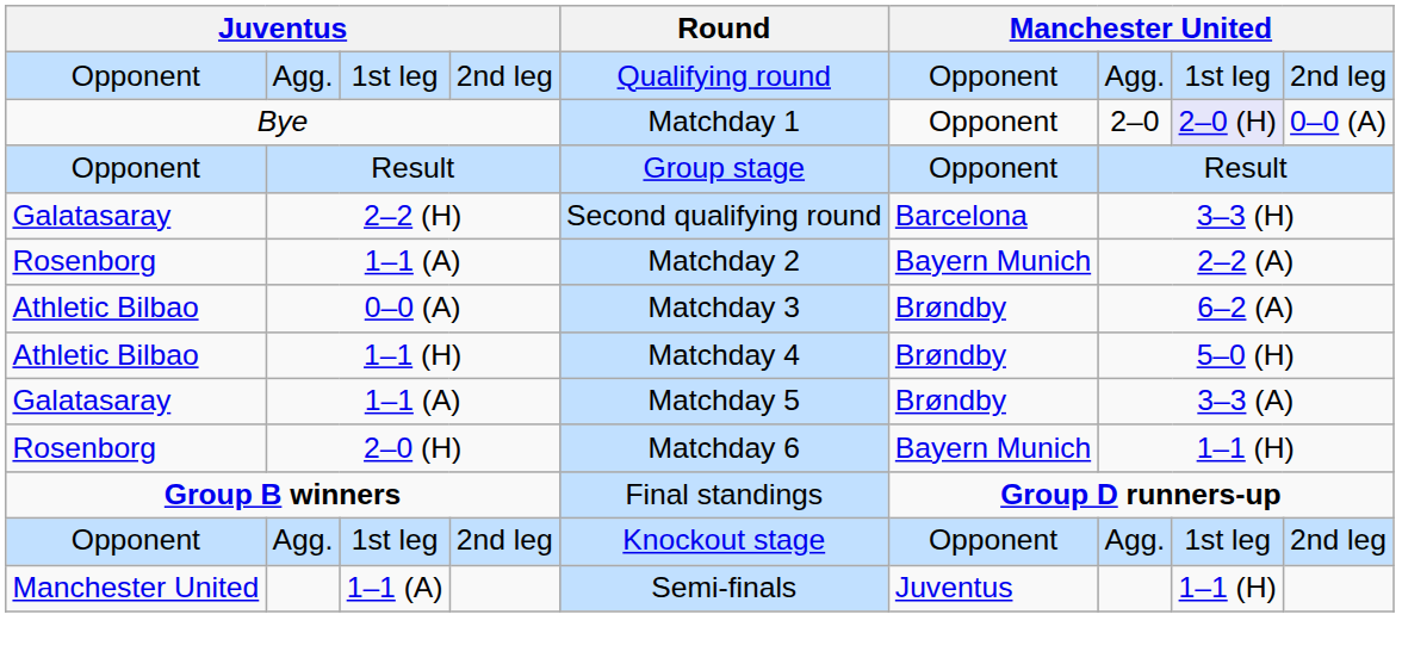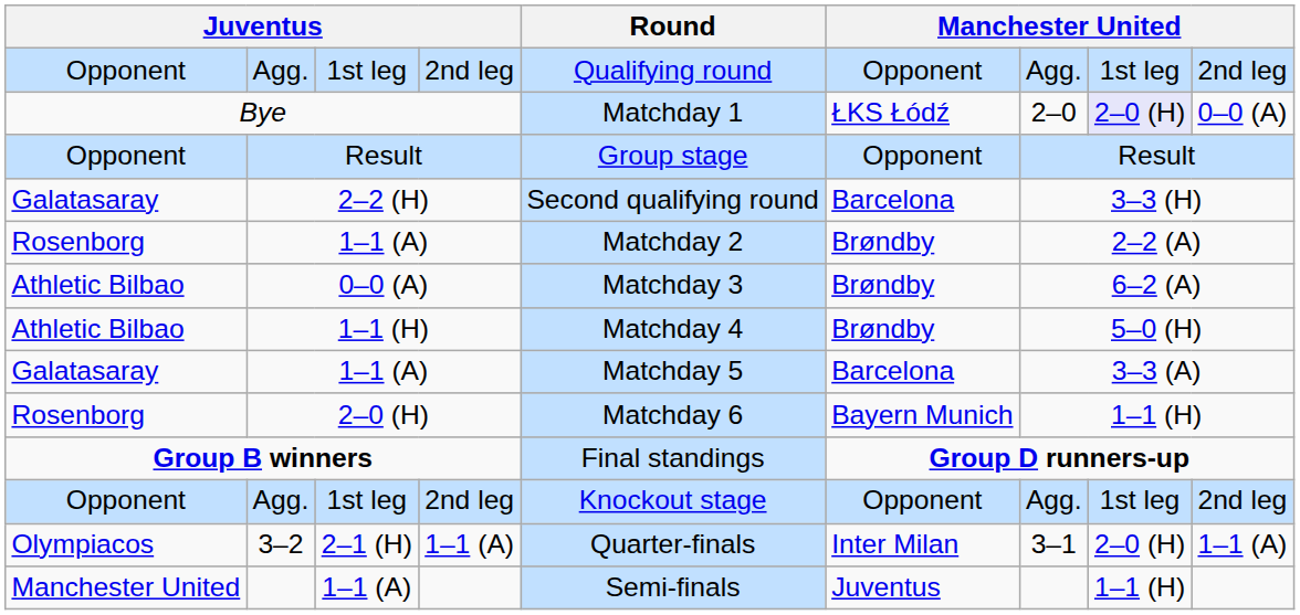 <table class="wikitable" style="text-align:center">
 <tr>
 <th colspan=4> <a href='#'>Juventus</a></th>
 <th>Round</th>
 <th colspan=4> <a href='#'>Manchester United</a></th>
 </tr>
 <tr style="background:#c1e0ff">
 <td>Opponent</td>
 <td>Agg.</td>
 <td>1st leg</td>
 <td>2nd leg</td>
 <td><a href='#'>Qualifying round</a></td>
 <td>Opponent</td>
 <td>Agg.</td>
 <td>1st leg</td>
 <td>2nd leg</td>
 </tr>
 <tr>
 <td colspan="4"><em>Bye</em></td>
 <td bgcolor=#c1e0ff>Matchday 1</td>
-<td>Opponent</td>
+<td align=left> <a href='#'>ŁKS Łódź</a></td>
 <td>2–0</td>
 <td style="background: lavender;"><a href='#'>2–0</a> (H)</td>
 <td><a href='#'>0–0</a> (A)</td>
 </tr>
 <tr bgcolor=#c1e0ff>
 <td>Opponent</td>
 <td colspan=3>Result</td>
 <td><a href='#'>Group stage</a></td>
 <td>Opponent</td>
 <td colspan=3>Result</td>
 </tr>
 <tr>
 <td align=left> <a href='#'>Galatasaray</a></td>
 <td colspan=3><a href='#'>2–2</a> (H)</td>
 <td bgcolor=#c1e0ff>Second qualifying round</td>
 <td align=left> <a href='#'>Barcelona</a></td>
 <td colspan=3><a href='#'>3–3</a> (H)</td>
 </tr>
 <tr>
 <td align=left> <a href='#'>Rosenborg</a></td>
 <td colspan=3><a href='#'>1–1</a> (A)</td>
 <td bgcolor=#c1e0ff>Matchday 2</td>
-<td align=left> <a href='#'>Bayern Munich</a></td>
+<td align=left> <a href='#'>Brøndby</a></td>
 <td colspan=3><a href='#'>2–2</a> (A)</td>
 </tr>
 <tr>
 <td align=left> <a href='#'>Athletic Bilbao</a></td>
 <td colspan=3><a href='#'>0–0</a> (A)</td>
 <td bgcolor=#c1e0ff>Matchday 3</td>
 <td align=left> <a href='#'>Brøndby</a></td>
 <td colspan=3><a href='#'>6–2</a> (A)</td>
 </tr>
 <tr>
 <td align=left> <a href='#'>Athletic Bilbao</a></td>
 <td colspan=3><a href='#'>1–1</a> (H)</td>
 <td bgcolor=#c1e0ff>Matchday 4</td>
 <td align=left> <a href='#'>Brøndby</a></td>
 <td colspan=3><a href='#'>5–0</a> (H)</td>
 </tr>
 <tr>
 <td align=left> <a href='#'>Galatasaray</a></td>
 <td colspan=3><a href='#'>1–1</a> (A)</td>
 <td bgcolor=#c1e0ff>Matchday 5</td>
-<td align=left> <a href='#'>Brøndby</a></td>
+<td align=left> <a href='#'>Barcelona</a></td>
 <td colspan=3><a href='#'>3–3</a> (A)</td>
 </tr>
 <tr>
 <td align=left> <a href='#'>Rosenborg</a></td>
 <td colspan=3><a href='#'>2–0</a> (H)</td>
 <td bgcolor=#c1e0ff>Matchday 6</td>
 <td align=left> <a href='#'>Bayern Munich</a></td>
 <td colspan=3><a href='#'>1–1</a> (H)</td>
 </tr>
 <tr>
 <td colspan=4 align=center valign=top><strong><a href='#'>Group B</a> winners</strong><br></td>
 <td bgcolor=#c1e0ff>Final standings</td>
 <td colspan=4 align=center valign=top><strong><a href='#'>Group D</a> runners-up</strong><br></td>
 </tr>
 <tr bgcolor=#c1e0ff>
 <td>Opponent</td>
 <td>Agg.</td>
 <td>1st leg</td>
 <td>2nd leg</td>
 <td><a href='#'>Knockout stage</a></td>
 <td>Opponent</td>
 <td>Agg.</td>
 <td>1st leg</td>
 <td>2nd leg</td>
 </tr>
 <tr>
+<td align=left> <a href='#'>Olympiacos</a></td>
+<td>3–2</td>
+<td><a href='#'>2–1</a> (H)</td>
+<td><a href='#'>1–1</a> (A)</td>
+<td bgcolor=#c1e0ff>Quarter-finals</td>
+<td align=left> <a href='#'>Inter Milan</a></td>
+<td>3–1</td>
+<td><a href='#'>2–0</a> (H)</td>
+<td><a href='#'>1–1</a> (A)</td>
+</tr>
+<tr>
 <td align=left> <a href='#'>Manchester United</a></td>
 <td></td>
 <td><a href='#'>1–1</a> (A)</td>
 <td></td>
 <td bgcolor=#c1e0ff>Semi-finals</td>
 <td align=left> <a href='#'>Juventus</a></td>
 <td></td>
 <td><a href='#'>1–1</a> (H)</td>
 <td></td>
 </tr>
 </table>
